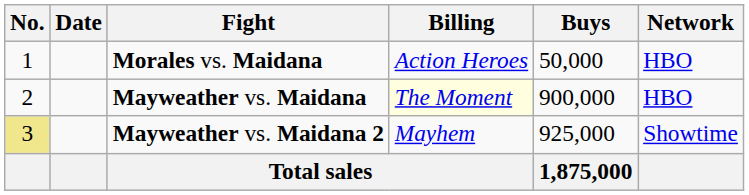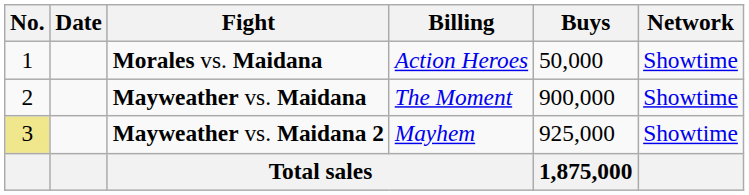 <table class="wikitable">
 <tr>
 <th>No.</th>
 <th>Date</th>
 <th>Fight</th>
 <th>Billing</th>
 <th>Buys</th>
 <th>Network</th>
 </tr>
 <tr>
 <td align=center>1</td>
 <td></td>
 <td><strong>Morales</strong> vs. <strong>Maidana</strong></td>
 <td><em><a href='#'>Action Heroes</a></em></td>
 <td>50,000</td>
-<td><a href='#'>HBO</a></td>
+<td><a href='#'>Showtime</a></td>
 </tr>
 <tr>
 <td align=center>2</td>
 <td></td>
 <td><strong>Mayweather</strong> vs. <strong>Maidana</strong></td>
-<td style="background: lightyellow;"><em><a href='#'>The Moment</a></em></td>
+<td><em><a href='#'>The Moment</a></em></td>
 <td>900,000</td>
-<td><a href='#'>HBO</a></td>
+<td><a href='#'>Showtime</a></td>
 </tr>
 <tr>
 <td align=center style="background: khaki;">3</td>
 <td></td>
 <td><strong>Mayweather</strong> vs. <strong>Maidana 2</strong></td>
 <td><em><a href='#'>Mayhem</a></em></td>
 <td>925,000</td>
 <td><a href='#'>Showtime</a></td>
 </tr>
 <tr>
 <th></th>
 <th></th>
 <th colspan="2">Total sales</th>
 <th>1,875,000</th>
 <th></th>
 </tr>
 </table>
